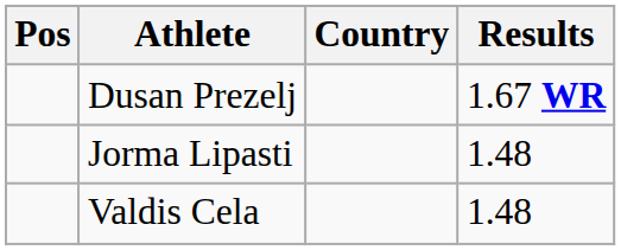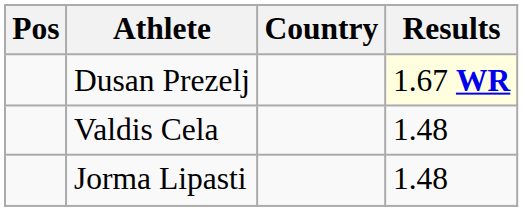 <table class="wikitable">
 <tr>
 <th>Pos</th>
 <th>Athlete</th>
 <th>Country</th>
 <th>Results</th>
 </tr>
 <tr>
 <td align="center"></td>
 <td>Dusan Prezelj</td>
 <td></td>
-<td>1.67 <strong><a href='#'>WR</a></strong></td>
+<td style="background: lightyellow;">1.67 <strong><a href='#'>WR</a></strong></td>
+</tr>
+<tr>
+<td align="center"></td>
+<td>Valdis Cela</td>
+<td></td>
+<td>1.48</td>
 </tr>
 <tr>
 <td align="center"></td>
 <td>Jorma Lipasti</td>
 <td></td>
 <td>1.48</td>
 </tr>
-<tr>
-<td align="center"></td>
-<td>Valdis Cela</td>
-<td></td>
-<td>1.48</td>
-</tr>
 </table>
